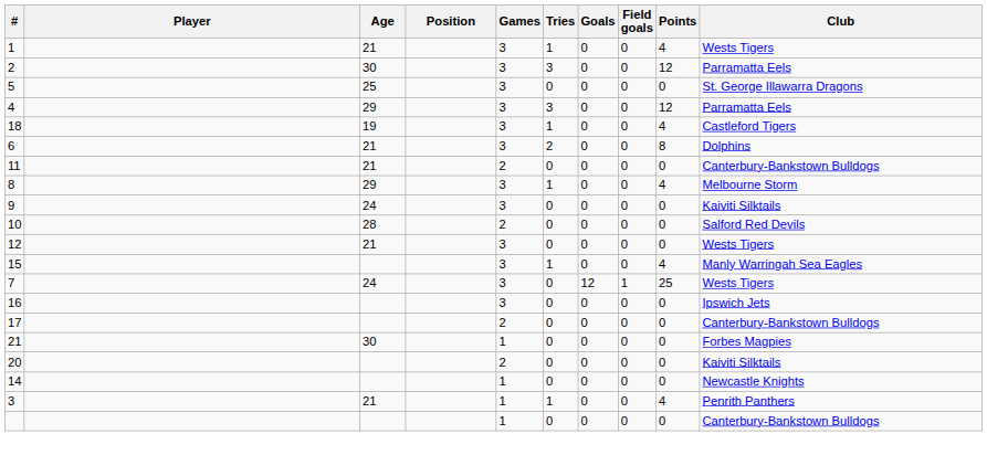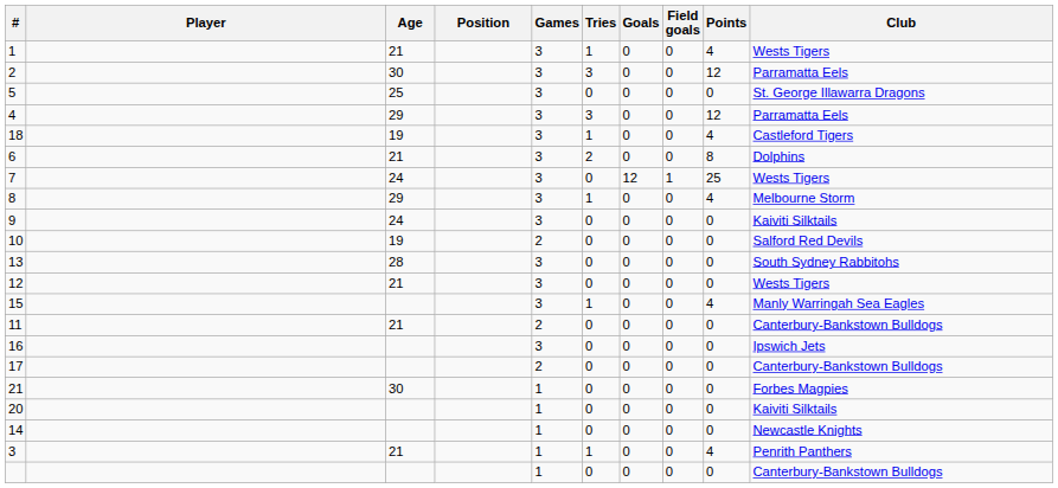 <table class="wikitable sortable" style="width:100%;text-align:left">
 <tr>
 <th width=2%>#</th>
 <th width=40%>Player</th>
 <th width=5%>Age</th>
 <th width=10%>Position</th>
 <th width=2%>Games</th>
 <th width=2%>Tries</th>
 <th width=2%>Goals</th>
 <th width=2%>Field goals</th>
 <th width=2%>Points</th>
 <th width=35%>Club</th>
 </tr>
 <tr>
 <td>1</td>
 <td align=left></td>
 <td>21</td>
 <td align=center></td>
 <td>3</td>
 <td>1</td>
 <td>0</td>
 <td>0</td>
 <td>4</td>
 <td>  <a href='#'>Wests Tigers</a></td>
 </tr>
 <tr>
 <td>2</td>
 <td align=left></td>
 <td>30</td>
 <td align=center></td>
 <td>3</td>
 <td>3</td>
 <td>0</td>
 <td>0</td>
 <td>12</td>
 <td>  <a href='#'>Parramatta Eels</a></td>
 </tr>
 <tr>
 <td>5</td>
 <td align=left></td>
 <td>25</td>
 <td align=center></td>
 <td>3</td>
 <td>0</td>
 <td>0</td>
 <td>0</td>
 <td>0</td>
 <td>  <a href='#'>St. George Illawarra Dragons</a></td>
 </tr>
 <tr>
 <td>4</td>
 <td align=left></td>
 <td>29</td>
 <td align=center></td>
 <td>3</td>
 <td>3</td>
 <td>0</td>
 <td>0</td>
 <td>12</td>
 <td>  <a href='#'>Parramatta Eels</a></td>
 </tr>
 <tr>
 <td>18</td>
 <td align=left></td>
 <td>19</td>
 <td align=center></td>
 <td>3</td>
 <td>1</td>
 <td>0</td>
 <td>0</td>
 <td>4</td>
 <td>  <a href='#'>Castleford Tigers</a></td>
 </tr>
 <tr>
 <td>6</td>
 <td align=left></td>
 <td>21</td>
 <td align=center></td>
 <td>3</td>
 <td>2</td>
 <td>0</td>
 <td>0</td>
 <td>8</td>
 <td>  <a href='#'>Dolphins</a></td>
 </tr>
 <tr>
-<td>11</td>
+<td>7</td>
 <td align=left></td>
-<td>21</td>
+<td>24</td>
 <td align=center></td>
-<td>2</td>
+<td>3</td>
 <td>0</td>
-<td>0</td>
-<td>0</td>
-<td>0</td>
-<td>  <a href='#'>Canterbury-Bankstown Bulldogs</a></td>
+<td>12</td>
+<td>1</td>
+<td>25</td>
+<td>  <a href='#'>Wests Tigers</a></td>
 </tr>
 <tr>
 <td>8</td>
 <td align=left></td>
 <td>29</td>
 <td align=center></td>
 <td>3</td>
 <td>1</td>
 <td>0</td>
 <td>0</td>
 <td>4</td>
 <td>  <a href='#'>Melbourne Storm</a></td>
 </tr>
 <tr>
 <td>9</td>
 <td align=left></td>
 <td>24</td>
 <td align=center></td>
 <td>3</td>
 <td>0</td>
 <td>0</td>
 <td>0</td>
 <td>0</td>
 <td> <a href='#'>Kaiviti Silktails</a></td>
 </tr>
 <tr>
 <td>10</td>
 <td align=left></td>
-<td>28</td>
+<td>19</td>
 <td align=center></td>
 <td>2</td>
 <td>0</td>
 <td>0</td>
 <td>0</td>
 <td>0</td>
 <td>  <a href='#'>Salford Red Devils</a></td>
+</tr>
+<tr>
+<td>13</td>
+<td align=left></td>
+<td>28</td>
+<td align=center></td>
+<td>3</td>
+<td>0</td>
+<td>0</td>
+<td>0</td>
+<td>0</td>
+<td>  <a href='#'>South Sydney Rabbitohs</a></td>
 </tr>
 <tr>
 <td>12</td>
 <td align=left></td>
 <td>21</td>
 <td align=center></td>
 <td>3</td>
 <td>0</td>
 <td>0</td>
 <td>0</td>
 <td>0</td>
 <td>  <a href='#'>Wests Tigers</a></td>
 </tr>
 <tr>
 <td>15</td>
 <td align=left></td>
 <td></td>
 <td align=center></td>
 <td>3</td>
 <td>1</td>
 <td>0</td>
 <td>0</td>
 <td>4</td>
 <td>  <a href='#'>Manly Warringah Sea Eagles</a></td>
 </tr>
 <tr>
-<td>7</td>
+<td>11</td>
 <td align=left></td>
-<td>24</td>
+<td>21</td>
 <td align=center></td>
-<td>3</td>
+<td>2</td>
 <td>0</td>
-<td>12</td>
-<td>1</td>
-<td>25</td>
-<td>  <a href='#'>Wests Tigers</a></td>
+<td>0</td>
+<td>0</td>
+<td>0</td>
+<td>  <a href='#'>Canterbury-Bankstown Bulldogs</a></td>
 </tr>
 <tr>
 <td>16</td>
 <td align=left></td>
 <td></td>
 <td align=center></td>
 <td>3</td>
 <td>0</td>
 <td>0</td>
 <td>0</td>
 <td>0</td>
 <td>  <a href='#'>Ipswich Jets</a></td>
 </tr>
 <tr>
 <td>17</td>
 <td align=left></td>
 <td></td>
 <td align=center></td>
 <td>2</td>
 <td>0</td>
 <td>0</td>
 <td>0</td>
 <td>0</td>
 <td>  <a href='#'>Canterbury-Bankstown Bulldogs</a></td>
 </tr>
 <tr>
 <td>21</td>
 <td align=left></td>
 <td>30</td>
 <td align=center></td>
 <td>1</td>
 <td>0</td>
 <td>0</td>
 <td>0</td>
 <td>0</td>
 <td>  <a href='#'>Forbes Magpies</a></td>
 </tr>
 <tr>
 <td>20</td>
 <td align=left></td>
 <td></td>
 <td align=center></td>
-<td>2</td>
+<td>1</td>
 <td>0</td>
 <td>0</td>
 <td>0</td>
 <td>0</td>
 <td> <a href='#'>Kaiviti Silktails</a></td>
 </tr>
 <tr>
 <td>14</td>
 <td align=left></td>
 <td></td>
 <td align=center></td>
 <td>1</td>
 <td>0</td>
 <td>0</td>
 <td>0</td>
 <td>0</td>
 <td>  <a href='#'>Newcastle Knights</a></td>
 </tr>
 <tr>
 <td>3</td>
 <td align=left></td>
 <td>21</td>
 <td align=center></td>
 <td>1</td>
 <td>1</td>
 <td>0</td>
 <td>0</td>
 <td>4</td>
 <td>  <a href='#'>Penrith Panthers</a></td>
 </tr>
 <tr>
 <td></td>
 <td align=left></td>
 <td></td>
 <td align=center></td>
 <td>1</td>
 <td>0</td>
 <td>0</td>
 <td>0</td>
 <td>0</td>
 <td>  <a href='#'>Canterbury-Bankstown Bulldogs</a></td>
 </tr>
 </table>
